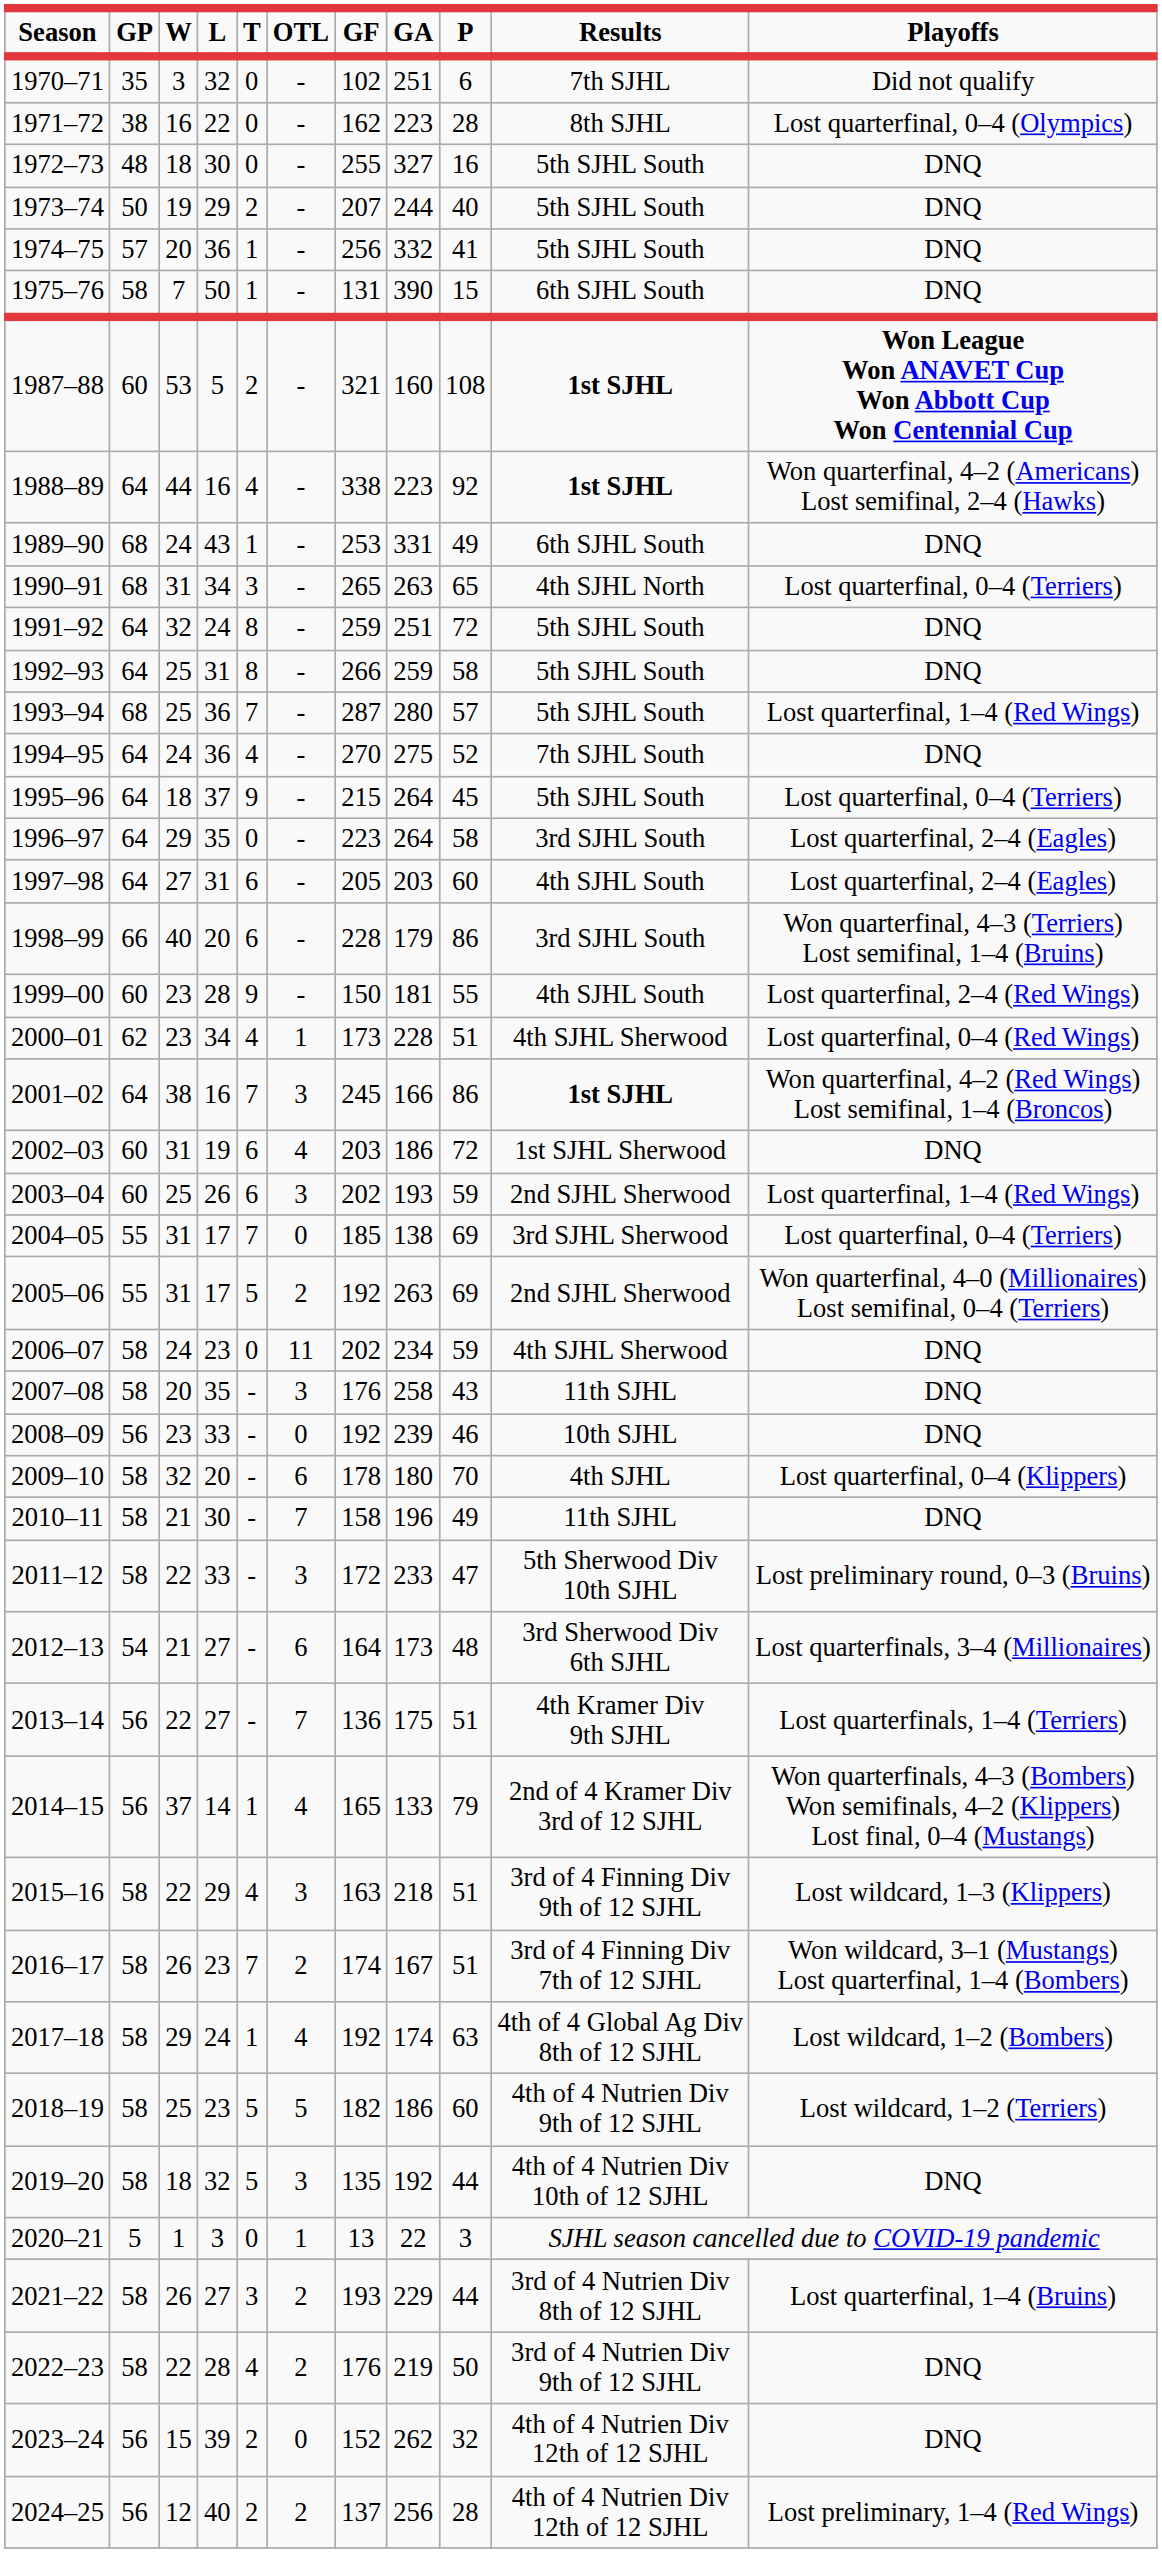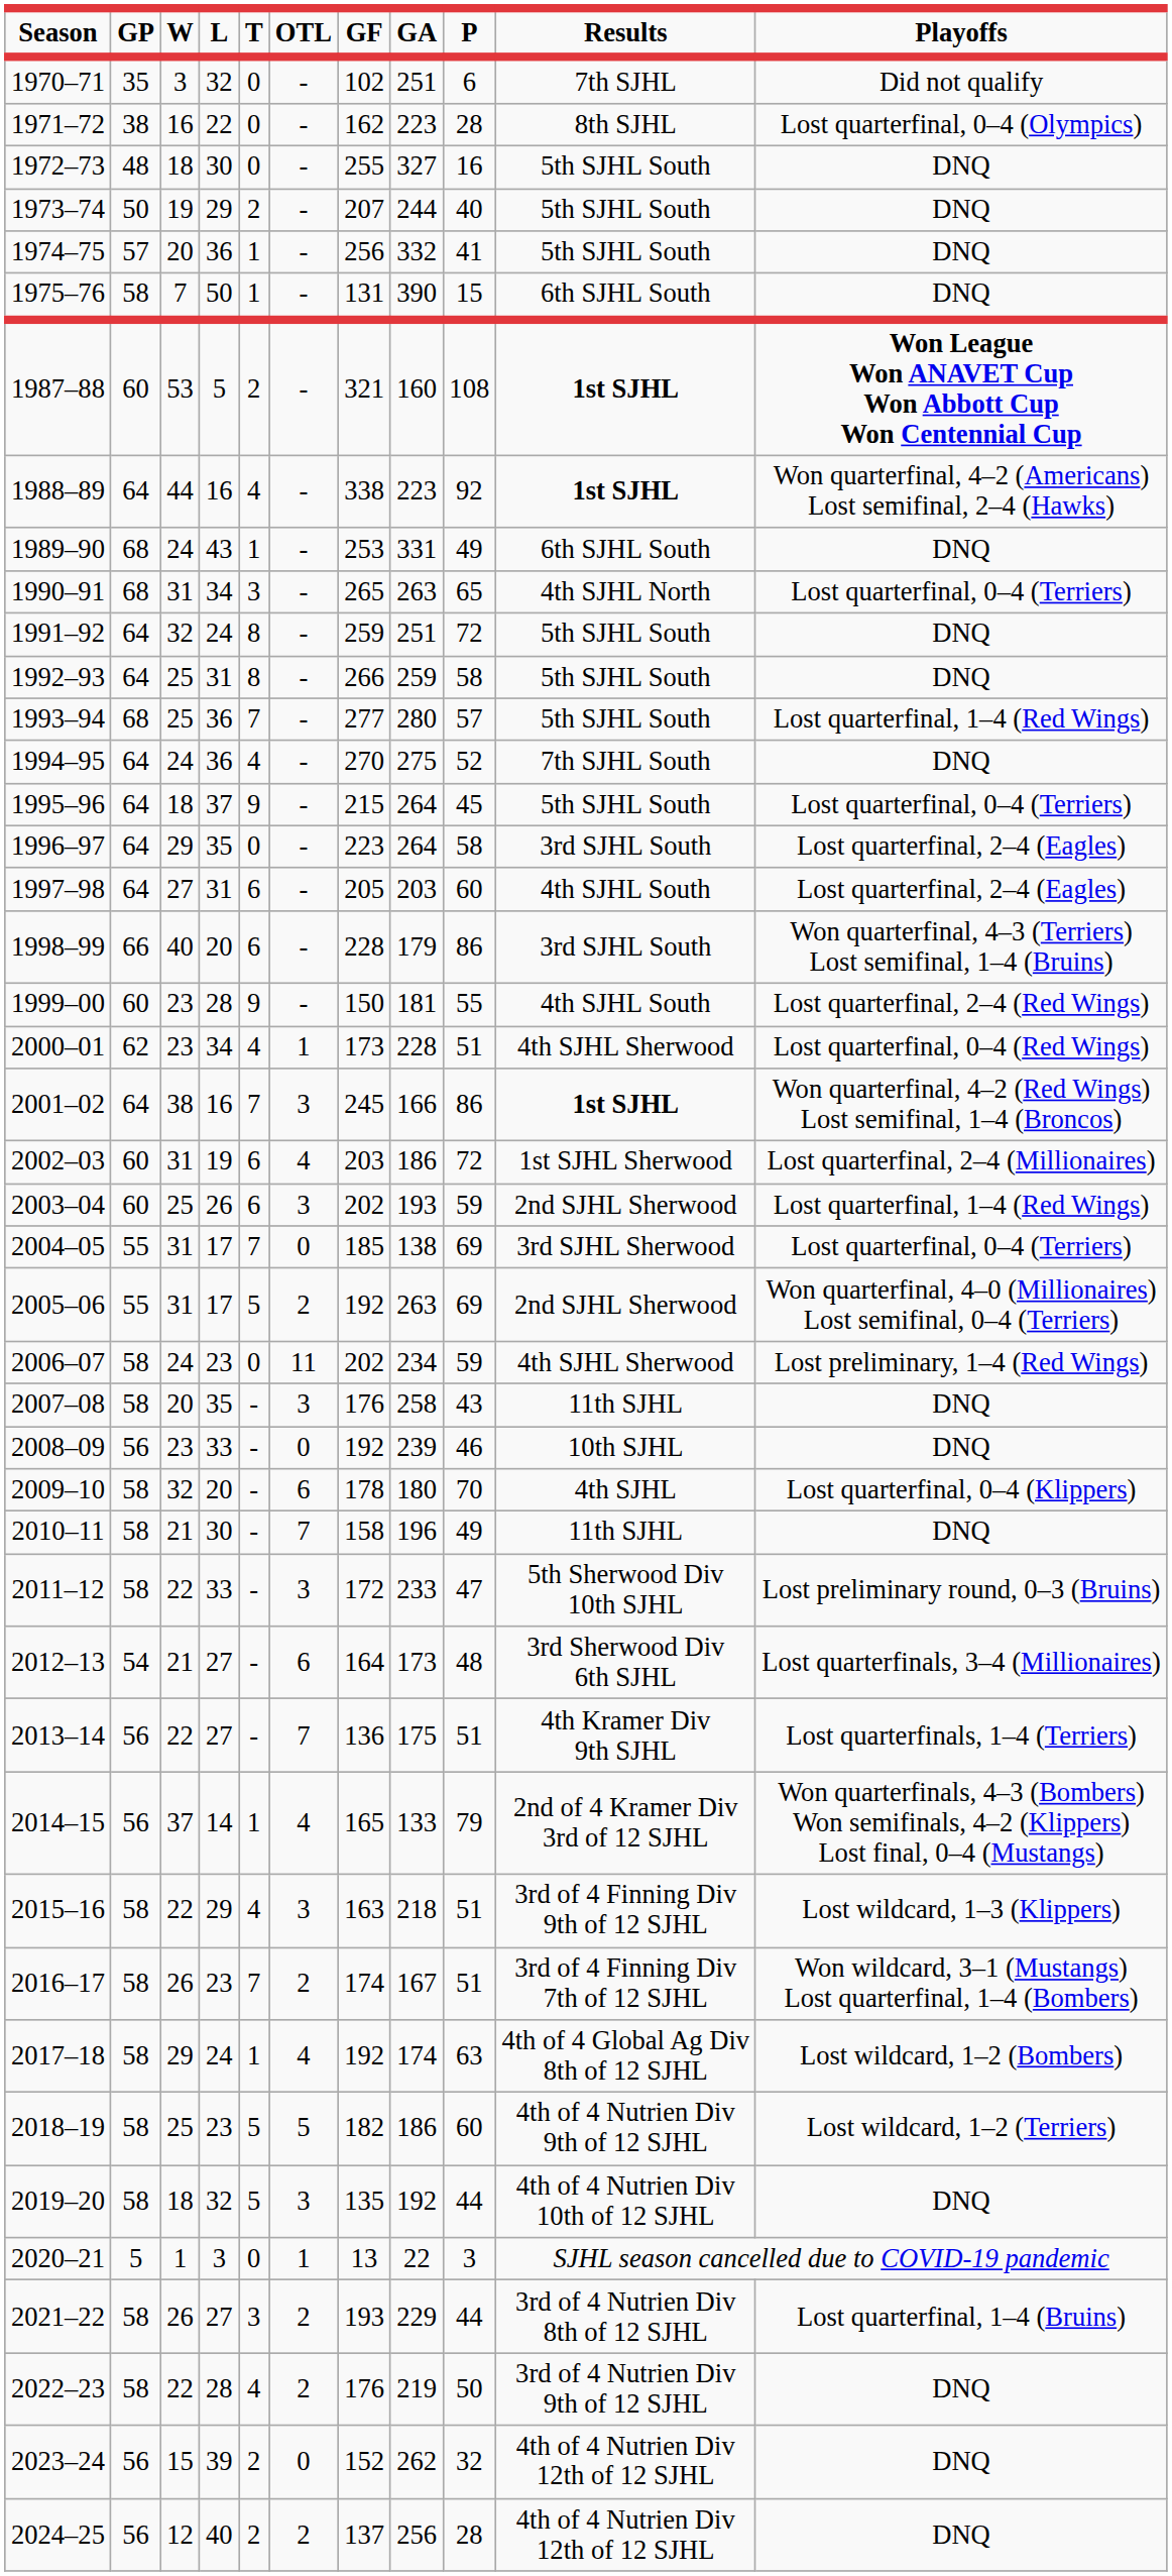 <table class="wikitable">
 <tr align="center"  style="border-top:#E2373C 5px solid; border-bottom:#E2373C 5px solid">
 <td><strong>Season</strong></td>
 <td><strong>GP</strong></td>
 <td><strong>W</strong></td>
 <td><strong>L</strong></td>
 <td><strong>T</strong></td>
 <td><strong>OTL</strong></td>
 <td><strong>GF</strong></td>
 <td><strong>GA</strong></td>
 <td><strong>P</strong></td>
 <td><strong>Results</strong></td>
 <td><strong>Playoffs</strong></td>
 </tr>
 <tr align="center">
 <td>1970–71</td>
 <td>35</td>
 <td>3</td>
 <td>32</td>
 <td>0</td>
 <td>-</td>
 <td>102</td>
 <td>251</td>
 <td>6</td>
 <td>7th SJHL</td>
 <td>Did not qualify</td>
 </tr>
 <tr align="center">
 <td>1971–72</td>
 <td>38</td>
 <td>16</td>
 <td>22</td>
 <td>0</td>
 <td>-</td>
 <td>162</td>
 <td>223</td>
 <td>28</td>
 <td>8th SJHL</td>
 <td>Lost quarterfinal, 0–4 (<a href='#'>Olympics</a>)</td>
 </tr>
 <tr align="center">
 <td>1972–73</td>
 <td>48</td>
 <td>18</td>
 <td>30</td>
 <td>0</td>
 <td>-</td>
 <td>255</td>
 <td>327</td>
 <td>16</td>
 <td>5th SJHL South</td>
 <td>DNQ</td>
 </tr>
 <tr align="center">
 <td>1973–74</td>
 <td>50</td>
 <td>19</td>
 <td>29</td>
 <td>2</td>
 <td>-</td>
 <td>207</td>
 <td>244</td>
 <td>40</td>
 <td>5th SJHL South</td>
 <td>DNQ</td>
 </tr>
 <tr align="center">
 <td>1974–75</td>
 <td>57</td>
 <td>20</td>
 <td>36</td>
 <td>1</td>
 <td>-</td>
 <td>256</td>
 <td>332</td>
 <td>41</td>
 <td>5th SJHL South</td>
 <td>DNQ</td>
 </tr>
 <tr align="center">
 <td>1975–76</td>
 <td>58</td>
 <td>7</td>
 <td>50</td>
 <td>1</td>
 <td>-</td>
 <td>131</td>
 <td>390</td>
 <td>15</td>
 <td>6th SJHL South</td>
 <td>DNQ</td>
 </tr>
 <tr align="center" style="border-top:#E2373C 5px solid">
 <td>1987–88</td>
 <td>60</td>
 <td>53</td>
 <td>5</td>
 <td>2</td>
 <td>-</td>
 <td>321</td>
 <td>160</td>
 <td>108</td>
 <td><strong>1st SJHL</strong></td>
 <td><strong>Won League<br>Won <a href='#'>ANAVET Cup</a></strong><br><strong>Won <a href='#'>Abbott Cup</a><br>Won <a href='#'>Centennial Cup</a></strong></td>
 </tr>
 <tr align="center">
 <td>1988–89</td>
 <td>64</td>
 <td>44</td>
 <td>16</td>
 <td>4</td>
 <td>-</td>
 <td>338</td>
 <td>223</td>
 <td>92</td>
 <td><strong>1st SJHL</strong></td>
 <td>Won quarterfinal, 4–2 (<a href='#'>Americans</a>)<br>Lost semifinal, 2–4 (<a href='#'>Hawks</a>)</td>
 </tr>
 <tr align="center">
 <td>1989–90</td>
 <td>68</td>
 <td>24</td>
 <td>43</td>
 <td>1</td>
 <td>-</td>
 <td>253</td>
 <td>331</td>
 <td>49</td>
 <td>6th SJHL South</td>
 <td>DNQ</td>
 </tr>
 <tr align="center">
 <td>1990–91</td>
 <td>68</td>
 <td>31</td>
 <td>34</td>
 <td>3</td>
 <td>-</td>
 <td>265</td>
 <td>263</td>
 <td>65</td>
 <td>4th SJHL North</td>
 <td>Lost quarterfinal, 0–4 (<a href='#'>Terriers</a>)</td>
 </tr>
 <tr align="center">
 <td>1991–92</td>
 <td>64</td>
 <td>32</td>
 <td>24</td>
 <td>8</td>
 <td>-</td>
 <td>259</td>
 <td>251</td>
 <td>72</td>
 <td>5th SJHL South</td>
 <td>DNQ</td>
 </tr>
 <tr align="center">
 <td>1992–93</td>
 <td>64</td>
 <td>25</td>
 <td>31</td>
 <td>8</td>
 <td>-</td>
 <td>266</td>
 <td>259</td>
 <td>58</td>
 <td>5th SJHL South</td>
 <td>DNQ</td>
 </tr>
 <tr align="center">
 <td>1993–94</td>
 <td>68</td>
 <td>25</td>
 <td>36</td>
 <td>7</td>
 <td>-</td>
-<td>287</td>
+<td>277</td>
 <td>280</td>
 <td>57</td>
 <td>5th SJHL South</td>
 <td>Lost quarterfinal, 1–4 (<a href='#'>Red Wings</a>)</td>
 </tr>
 <tr align="center">
 <td>1994–95</td>
 <td>64</td>
 <td>24</td>
 <td>36</td>
 <td>4</td>
 <td>-</td>
 <td>270</td>
 <td>275</td>
 <td>52</td>
 <td>7th SJHL South</td>
 <td>DNQ</td>
 </tr>
 <tr align="center">
 <td>1995–96</td>
 <td>64</td>
 <td>18</td>
 <td>37</td>
 <td>9</td>
 <td>-</td>
 <td>215</td>
 <td>264</td>
 <td>45</td>
 <td>5th SJHL South</td>
 <td>Lost quarterfinal, 0–4 (<a href='#'>Terriers</a>)</td>
 </tr>
 <tr align="center">
 <td>1996–97</td>
 <td>64</td>
 <td>29</td>
 <td>35</td>
 <td>0</td>
 <td>-</td>
 <td>223</td>
 <td>264</td>
 <td>58</td>
 <td>3rd SJHL South</td>
 <td>Lost quarterfinal, 2–4 (<a href='#'>Eagles</a>)</td>
 </tr>
 <tr align="center">
 <td>1997–98</td>
 <td>64</td>
 <td>27</td>
 <td>31</td>
 <td>6</td>
 <td>-</td>
 <td>205</td>
 <td>203</td>
 <td>60</td>
 <td>4th SJHL South</td>
 <td>Lost quarterfinal, 2–4 (<a href='#'>Eagles</a>)</td>
 </tr>
 <tr align="center">
 <td>1998–99</td>
 <td>66</td>
 <td>40</td>
 <td>20</td>
 <td>6</td>
 <td>-</td>
 <td>228</td>
 <td>179</td>
 <td>86</td>
 <td>3rd SJHL South</td>
 <td>Won quarterfinal, 4–3 (<a href='#'>Terriers</a>)<br>Lost semifinal, 1–4 (<a href='#'>Bruins</a>)</td>
 </tr>
 <tr align="center">
 <td>1999–00</td>
 <td>60</td>
 <td>23</td>
 <td>28</td>
 <td>9</td>
 <td>-</td>
 <td>150</td>
 <td>181</td>
 <td>55</td>
 <td>4th SJHL South</td>
 <td>Lost quarterfinal, 2–4 (<a href='#'>Red Wings</a>)</td>
 </tr>
 <tr align="center">
 <td>2000–01</td>
 <td>62</td>
 <td>23</td>
 <td>34</td>
 <td>4</td>
 <td>1</td>
 <td>173</td>
 <td>228</td>
 <td>51</td>
 <td>4th SJHL Sherwood</td>
 <td>Lost quarterfinal, 0–4 (<a href='#'>Red Wings</a>)</td>
 </tr>
 <tr align="center">
 <td>2001–02</td>
 <td>64</td>
 <td>38</td>
 <td>16</td>
 <td>7</td>
 <td>3</td>
 <td>245</td>
 <td>166</td>
 <td>86</td>
 <td><strong>1st SJHL</strong></td>
 <td>Won quarterfinal, 4–2 (<a href='#'>Red Wings</a>)<br>Lost semifinal, 1–4 (<a href='#'>Broncos</a>)</td>
 </tr>
 <tr align="center">
 <td>2002–03</td>
 <td>60</td>
 <td>31</td>
 <td>19</td>
 <td>6</td>
 <td>4</td>
 <td>203</td>
 <td>186</td>
 <td>72</td>
 <td>1st SJHL Sherwood</td>
-<td>DNQ</td>
+<td>Lost quarterfinal, 2–4 (<a href='#'>Millionaires</a>)</td>
 </tr>
 <tr align="center">
 <td>2003–04</td>
 <td>60</td>
 <td>25</td>
 <td>26</td>
 <td>6</td>
 <td>3</td>
 <td>202</td>
 <td>193</td>
 <td>59</td>
 <td>2nd SJHL Sherwood</td>
 <td>Lost quarterfinal, 1–4 (<a href='#'>Red Wings</a>)</td>
 </tr>
 <tr align="center">
 <td>2004–05</td>
 <td>55</td>
 <td>31</td>
 <td>17</td>
 <td>7</td>
 <td>0</td>
 <td>185</td>
 <td>138</td>
 <td>69</td>
 <td>3rd SJHL Sherwood</td>
 <td>Lost quarterfinal, 0–4 (<a href='#'>Terriers</a>)</td>
 </tr>
 <tr align="center">
 <td>2005–06</td>
 <td>55</td>
 <td>31</td>
 <td>17</td>
 <td>5</td>
 <td>2</td>
 <td>192</td>
 <td>263</td>
 <td>69</td>
 <td>2nd SJHL Sherwood</td>
 <td>Won quarterfinal, 4–0 (<a href='#'>Millionaires</a>)<br>Lost semifinal, 0–4 (<a href='#'>Terriers</a>)</td>
 </tr>
 <tr align="center">
 <td>2006–07</td>
 <td>58</td>
 <td>24</td>
 <td>23</td>
 <td>0</td>
 <td>11</td>
 <td>202</td>
 <td>234</td>
 <td>59</td>
 <td>4th SJHL Sherwood</td>
-<td>DNQ</td>
+<td>Lost preliminary, 1–4 (<a href='#'>Red Wings</a>)</td>
 </tr>
 <tr align="center">
 <td>2007–08</td>
 <td>58</td>
 <td>20</td>
 <td>35</td>
 <td>-</td>
 <td>3</td>
 <td>176</td>
 <td>258</td>
 <td>43</td>
 <td>11th SJHL</td>
 <td>DNQ</td>
 </tr>
 <tr align="center">
 <td>2008–09</td>
 <td>56</td>
 <td>23</td>
 <td>33</td>
 <td>-</td>
 <td>0</td>
 <td>192</td>
 <td>239</td>
 <td>46</td>
 <td>10th SJHL</td>
 <td>DNQ</td>
 </tr>
 <tr align="center">
 <td>2009–10</td>
 <td>58</td>
 <td>32</td>
 <td>20</td>
 <td>-</td>
 <td>6</td>
 <td>178</td>
 <td>180</td>
 <td>70</td>
 <td>4th SJHL</td>
 <td>Lost quarterfinal, 0–4 (<a href='#'>Klippers</a>)</td>
 </tr>
 <tr align="center">
 <td>2010–11</td>
 <td>58</td>
 <td>21</td>
 <td>30</td>
 <td>-</td>
 <td>7</td>
 <td>158</td>
 <td>196</td>
 <td>49</td>
 <td>11th SJHL</td>
 <td>DNQ</td>
 </tr>
 <tr align="center">
 <td>2011–12</td>
 <td>58</td>
 <td>22</td>
 <td>33</td>
 <td>-</td>
 <td>3</td>
 <td>172</td>
 <td>233</td>
 <td>47</td>
 <td>5th Sherwood Div<br>10th SJHL</td>
 <td>Lost preliminary round, 0–3 (<a href='#'>Bruins</a>)</td>
 </tr>
 <tr align="center">
 <td>2012–13</td>
 <td>54</td>
 <td>21</td>
 <td>27</td>
 <td>-</td>
 <td>6</td>
 <td>164</td>
 <td>173</td>
 <td>48</td>
 <td>3rd Sherwood Div<br>6th SJHL</td>
 <td>Lost quarterfinals, 3–4 (<a href='#'>Millionaires</a>)</td>
 </tr>
 <tr align="center">
 <td>2013–14</td>
 <td>56</td>
 <td>22</td>
 <td>27</td>
 <td>-</td>
 <td>7</td>
 <td>136</td>
 <td>175</td>
 <td>51</td>
 <td>4th Kramer Div<br>9th SJHL</td>
 <td>Lost quarterfinals, 1–4 (<a href='#'>Terriers</a>)</td>
 </tr>
 <tr align="center">
 <td>2014–15</td>
 <td>56</td>
 <td>37</td>
 <td>14</td>
 <td>1</td>
 <td>4</td>
 <td>165</td>
 <td>133</td>
 <td>79</td>
 <td>2nd of 4 Kramer Div<br>3rd of 12 SJHL</td>
 <td>Won quarterfinals, 4–3 (<a href='#'>Bombers</a>)<br>Won semifinals, 4–2 (<a href='#'>Klippers</a>)<br>Lost final, 0–4 (<a href='#'>Mustangs</a>)</td>
 </tr>
 <tr align="center">
 <td>2015–16</td>
 <td>58</td>
 <td>22</td>
 <td>29</td>
 <td>4</td>
 <td>3</td>
 <td>163</td>
 <td>218</td>
 <td>51</td>
 <td>3rd of 4 Finning Div<br>9th of 12 SJHL</td>
 <td>Lost wildcard, 1–3 (<a href='#'>Klippers</a>)</td>
 </tr>
 <tr align="center">
 <td>2016–17</td>
 <td>58</td>
 <td>26</td>
 <td>23</td>
 <td>7</td>
 <td>2</td>
 <td>174</td>
 <td>167</td>
 <td>51</td>
 <td>3rd of 4 Finning Div<br>7th of 12 SJHL</td>
 <td>Won wildcard, 3–1 (<a href='#'>Mustangs</a>)<br>Lost quarterfinal, 1–4 (<a href='#'>Bombers</a>)</td>
 </tr>
 <tr align="center">
 <td>2017–18</td>
 <td>58</td>
 <td>29</td>
 <td>24</td>
 <td>1</td>
 <td>4</td>
 <td>192</td>
 <td>174</td>
 <td>63</td>
 <td>4th of 4 Global Ag Div<br>8th of 12 SJHL</td>
 <td>Lost wildcard, 1–2 (<a href='#'>Bombers</a>)</td>
 </tr>
 <tr align="center">
 <td>2018–19</td>
 <td>58</td>
 <td>25</td>
 <td>23</td>
 <td>5</td>
 <td>5</td>
 <td>182</td>
 <td>186</td>
 <td>60</td>
 <td>4th of 4 Nutrien Div<br>9th of 12 SJHL</td>
 <td>Lost wildcard, 1–2 (<a href='#'>Terriers</a>)</td>
 </tr>
 <tr align="center">
 <td>2019–20</td>
 <td>58</td>
 <td>18</td>
 <td>32</td>
 <td>5</td>
 <td>3</td>
 <td>135</td>
 <td>192</td>
 <td>44</td>
 <td>4th of 4 Nutrien Div<br>10th of 12 SJHL</td>
 <td>DNQ</td>
 </tr>
 <tr align="center">
 <td>2020–21</td>
 <td>5</td>
 <td>1</td>
 <td>3</td>
 <td>0</td>
 <td>1</td>
 <td>13</td>
 <td>22</td>
 <td>3</td>
 <td colspan=2><em>SJHL season cancelled due to <a href='#'>COVID-19 pandemic</a></em></td>
 </tr>
 <tr align="center">
 <td>2021–22</td>
 <td>58</td>
 <td>26</td>
 <td>27</td>
 <td>3</td>
 <td>2</td>
 <td>193</td>
 <td>229</td>
 <td>44</td>
 <td>3rd of 4 Nutrien Div<br>8th of 12 SJHL</td>
 <td>Lost quarterfinal, 1–4 (<a href='#'>Bruins</a>)</td>
 </tr>
 <tr align="center">
 <td>2022–23</td>
 <td>58</td>
 <td>22</td>
 <td>28</td>
 <td>4</td>
 <td>2</td>
 <td>176</td>
 <td>219</td>
 <td>50</td>
 <td>3rd of 4 Nutrien Div<br>9th of 12 SJHL</td>
 <td>DNQ</td>
 </tr>
 <tr align="center">
 <td>2023–24</td>
 <td>56</td>
 <td>15</td>
 <td>39</td>
 <td>2</td>
 <td>0</td>
 <td>152</td>
 <td>262</td>
 <td>32</td>
 <td>4th of 4 Nutrien Div<br>12th of 12 SJHL</td>
 <td>DNQ</td>
 </tr>
 <tr align="center">
 <td>2024–25</td>
 <td>56</td>
 <td>12</td>
 <td>40</td>
 <td>2</td>
 <td>2</td>
 <td>137</td>
 <td>256</td>
 <td>28</td>
 <td>4th of 4 Nutrien Div<br>12th of 12 SJHL</td>
-<td>Lost preliminary, 1–4 (<a href='#'>Red Wings</a>)</td>
+<td>DNQ</td>
 </tr>
 </table>
